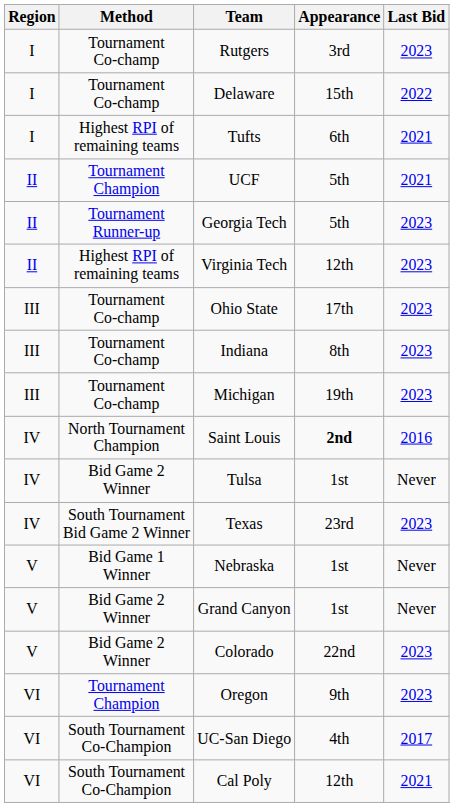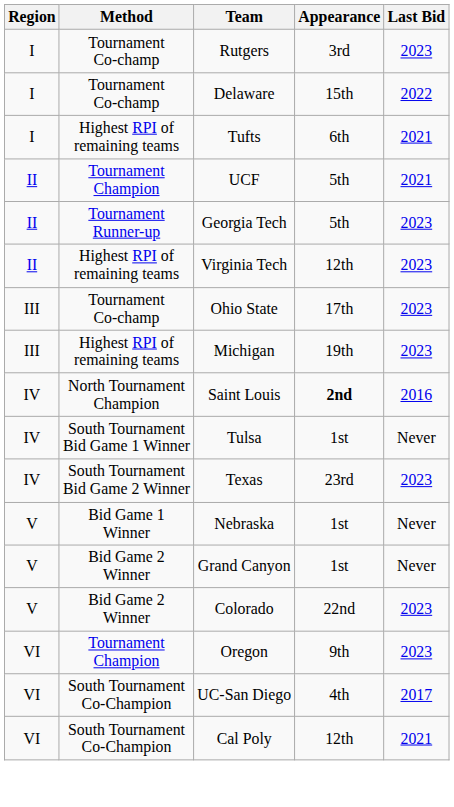 <table class="wikitable sortable" style="text-align:center">
 <tr>
 <th>Region</th>
 <th>Method</th>
 <th>Team</th>
 <th>Appearance</th>
 <th>Last Bid</th>
 </tr>
 <tr>
 <td>I</td>
 <td>Tournament<br>Co-champ</td>
 <td>Rutgers</td>
 <td>3rd</td>
 <td><a href='#'>2023</a></td>
 </tr>
 <tr>
 <td>I</td>
 <td>Tournament<br>Co-champ</td>
 <td>Delaware</td>
 <td>15th</td>
 <td><a href='#'>2022</a></td>
 </tr>
 <tr>
 <td>I</td>
 <td>Highest <a href='#'>RPI</a> of<br>remaining teams</td>
 <td>Tufts</td>
 <td>6th</td>
 <td><a href='#'>2021</a></td>
 </tr>
 <tr>
 <td><a href='#'>II</a></td>
 <td><a href='#'>Tournament<br>Champion</a></td>
 <td>UCF</td>
 <td>5th</td>
 <td><a href='#'>2021</a></td>
 </tr>
 <tr>
 <td><a href='#'>II</a></td>
 <td><a href='#'>Tournament<br>Runner-up</a></td>
 <td>Georgia Tech</td>
 <td>5th</td>
 <td><a href='#'>2023</a></td>
 </tr>
 <tr>
 <td><a href='#'>II</a></td>
 <td>Highest <a href='#'>RPI</a> of<br>remaining teams</td>
 <td>Virginia Tech</td>
 <td>12th</td>
 <td><a href='#'>2023</a></td>
 </tr>
 <tr>
 <td>III</td>
 <td>Tournament<br>Co-champ</td>
 <td>Ohio State</td>
 <td>17th</td>
 <td><a href='#'>2023</a></td>
 </tr>
 <tr>
 <td>III</td>
-<td>Tournament<br>Co-champ</td>
-<td>Indiana</td>
-<td>8th</td>
-<td><a href='#'>2023</a></td>
-</tr>
-<tr>
-<td>III</td>
-<td>Tournament<br>Co-champ</td>
+<td>Highest <a href='#'>RPI</a> of<br>remaining teams</td>
 <td>Michigan</td>
 <td>19th</td>
 <td><a href='#'>2023</a></td>
 </tr>
 <tr>
 <td>IV</td>
 <td>North Tournament<br>Champion</td>
 <td>Saint Louis</td>
 <td><strong>2nd</strong></td>
 <td><a href='#'>2016</a></td>
 </tr>
 <tr>
 <td>IV</td>
-<td>Bid Game 2<br>Winner</td>
+<td>South Tournament<br>Bid Game 1 Winner</td>
 <td>Tulsa</td>
 <td>1st</td>
 <td>Never</td>
 </tr>
 <tr>
 <td>IV</td>
 <td>South Tournament<br>Bid Game 2 Winner</td>
 <td>Texas</td>
 <td>23rd</td>
 <td><a href='#'>2023</a></td>
 </tr>
 <tr>
 <td>V</td>
 <td>Bid Game 1<br>Winner</td>
 <td>Nebraska</td>
 <td>1st</td>
 <td>Never</td>
 </tr>
 <tr>
 <td>V</td>
 <td>Bid Game 2<br>Winner</td>
 <td>Grand Canyon</td>
 <td>1st</td>
 <td>Never</td>
 </tr>
 <tr>
 <td>V</td>
 <td>Bid Game 2<br>Winner</td>
 <td>Colorado</td>
 <td>22nd</td>
 <td><a href='#'>2023</a></td>
 </tr>
 <tr>
 <td>VI</td>
 <td><a href='#'>Tournament<br>Champion</a></td>
 <td>Oregon</td>
 <td>9th</td>
 <td><a href='#'>2023</a></td>
 </tr>
 <tr>
 <td>VI</td>
 <td>South Tournament<br>Co-Champion</td>
 <td>UC-San Diego</td>
 <td>4th</td>
 <td><a href='#'>2017</a></td>
 </tr>
 <tr>
 <td>VI</td>
 <td>South Tournament<br>Co-Champion</td>
 <td>Cal Poly</td>
 <td>12th</td>
 <td><a href='#'>2021</a></td>
 </tr>
 </table>
